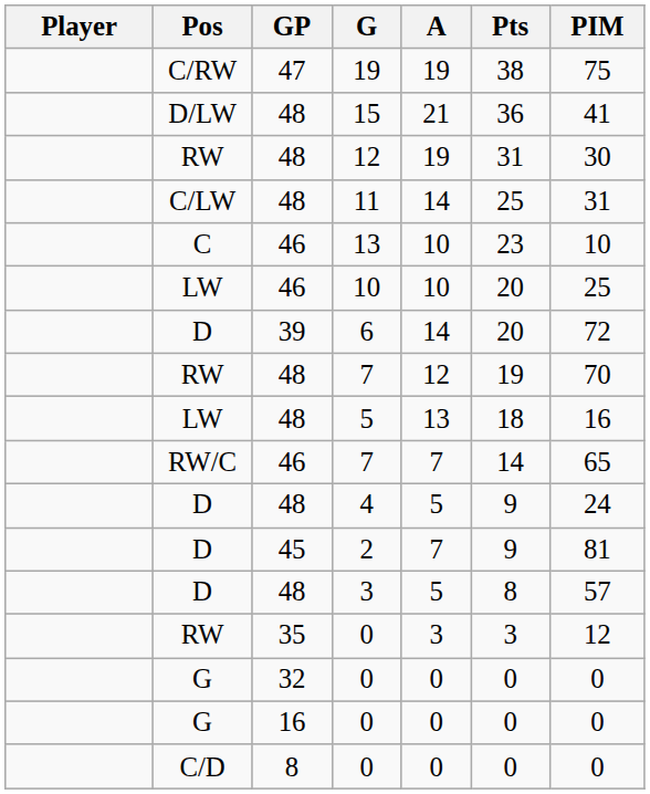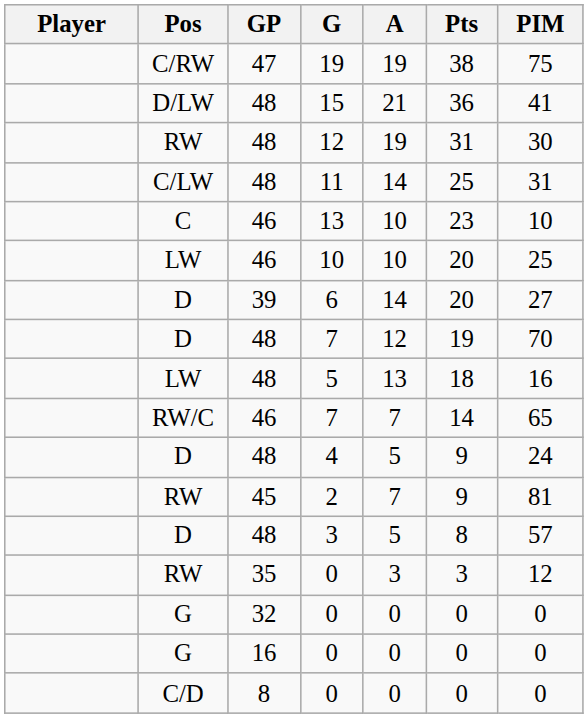 <table class="wikitable sortable" width="60%">
 <tr ALIGN="center">
 <th bgcolor="#DDDDFF" width="10%">Player</th>
 <th bgcolor="#DDDDFF" width="3%" title="Position">Pos</th>
 <th bgcolor="#DDDDFF" width="5%" title="Games played">GP</th>
 <th bgcolor="#DDDDFF" width="5%" title="Goals">G</th>
 <th bgcolor="#DDDDFF" width="5%" title="Assists">A</th>
 <th bgcolor="#DDDDFF" width="5%" title="Points">Pts</th>
 <th bgcolor="#DDDDFF" width="5%" title="Penalties in Minutes">PIM</th>
 </tr>
 <tr align="center">
 <td align="right"></td>
 <td>C/RW</td>
 <td>47</td>
 <td>19</td>
 <td>19</td>
 <td>38</td>
 <td>75</td>
 </tr>
 <tr align="center">
 <td align="right"></td>
 <td>D/LW</td>
 <td>48</td>
 <td>15</td>
 <td>21</td>
 <td>36</td>
 <td>41</td>
 </tr>
 <tr align="center">
 <td align="right"></td>
 <td>RW</td>
 <td>48</td>
 <td>12</td>
 <td>19</td>
 <td>31</td>
 <td>30</td>
 </tr>
 <tr align="center">
 <td align="right"></td>
 <td>C/LW</td>
 <td>48</td>
 <td>11</td>
 <td>14</td>
 <td>25</td>
 <td>31</td>
 </tr>
 <tr align="center">
 <td align="right"></td>
 <td>C</td>
 <td>46</td>
 <td>13</td>
 <td>10</td>
 <td>23</td>
 <td>10</td>
 </tr>
 <tr align="center">
 <td align="right"></td>
 <td>LW</td>
 <td>46</td>
 <td>10</td>
 <td>10</td>
 <td>20</td>
 <td>25</td>
 </tr>
 <tr align="center">
 <td align="right"></td>
 <td>D</td>
 <td>39</td>
 <td>6</td>
 <td>14</td>
 <td>20</td>
-<td>72</td>
+<td>27</td>
 </tr>
 <tr align="center">
 <td align="right"></td>
-<td>RW</td>
+<td>D</td>
 <td>48</td>
 <td>7</td>
 <td>12</td>
 <td>19</td>
 <td>70</td>
 </tr>
 <tr align="center">
 <td align="right"></td>
 <td>LW</td>
 <td>48</td>
 <td>5</td>
 <td>13</td>
 <td>18</td>
 <td>16</td>
 </tr>
 <tr align="center">
 <td align="right"></td>
 <td>RW/C</td>
 <td>46</td>
 <td>7</td>
 <td>7</td>
 <td>14</td>
 <td>65</td>
 </tr>
 <tr align="center">
 <td align="right"></td>
 <td>D</td>
 <td>48</td>
 <td>4</td>
 <td>5</td>
 <td>9</td>
 <td>24</td>
 </tr>
 <tr align="center">
 <td align="right"></td>
-<td>D</td>
+<td>RW</td>
 <td>45</td>
 <td>2</td>
 <td>7</td>
 <td>9</td>
 <td>81</td>
 </tr>
 <tr align="center">
 <td align="right"></td>
 <td>D</td>
 <td>48</td>
 <td>3</td>
 <td>5</td>
 <td>8</td>
 <td>57</td>
 </tr>
 <tr align="center">
 <td align="right"></td>
 <td>RW</td>
 <td>35</td>
 <td>0</td>
 <td>3</td>
 <td>3</td>
 <td>12</td>
 </tr>
 <tr align="center">
 <td align="right"></td>
 <td>G</td>
 <td>32</td>
 <td>0</td>
 <td>0</td>
 <td>0</td>
 <td>0</td>
 </tr>
 <tr align="center">
 <td align="right"></td>
 <td>G</td>
 <td>16</td>
 <td>0</td>
 <td>0</td>
 <td>0</td>
 <td>0</td>
 </tr>
 <tr align="center">
 <td align="right"></td>
 <td>C/D</td>
 <td>8</td>
 <td>0</td>
 <td>0</td>
 <td>0</td>
 <td>0</td>
 </tr>
 </table>
